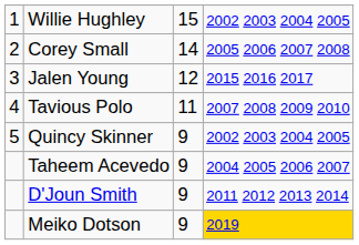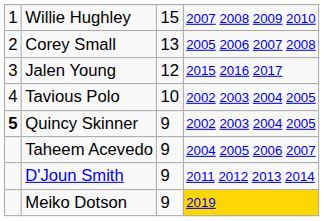 <table class="wikitable">
 <tr>
 </tr>
 <tr>
 <td>1</td>
 <td>Willie Hughley</td>
 <td>15</td>
-<td style="font-size:80%;"><a href='#'>2002</a> <a href='#'>2003</a> <a href='#'>2004</a> <a href='#'>2005</a></td>
+<td style="font-size:80%;"><a href='#'>2007</a> <a href='#'>2008</a> <a href='#'>2009</a> <a href='#'>2010</a></td>
 </tr>
 <tr>
 <td>2</td>
 <td>Corey Small</td>
-<td>14</td>
+<td>13</td>
 <td style="font-size:80%;"><a href='#'>2005</a> <a href='#'>2006</a> <a href='#'>2007</a> <a href='#'>2008</a></td>
 </tr>
 <tr>
 <td>3</td>
 <td>Jalen Young</td>
 <td>12</td>
 <td style="font-size:80%;"><a href='#'>2015</a> <a href='#'>2016</a> <a href='#'>2017</a></td>
 </tr>
 <tr>
 <td>4</td>
 <td>Tavious Polo</td>
-<td>11</td>
-<td style="font-size:80%;"><a href='#'>2007</a> <a href='#'>2008</a> <a href='#'>2009</a> <a href='#'>2010</a></td>
+<td>10</td>
+<td style="font-size:80%;"><a href='#'>2002</a> <a href='#'>2003</a> <a href='#'>2004</a> <a href='#'>2005</a></td>
 </tr>
 <tr>
-<td>5</td>
+<td><strong>5</strong></td>
 <td>Quincy Skinner</td>
 <td>9</td>
 <td style="font-size:80%;"><a href='#'>2002</a> <a href='#'>2003</a> <a href='#'>2004</a> <a href='#'>2005</a></td>
 </tr>
 <tr>
 <td></td>
 <td>Taheem Acevedo</td>
 <td>9</td>
 <td style="font-size:80%;"><a href='#'>2004</a> <a href='#'>2005</a> <a href='#'>2006</a> <a href='#'>2007</a></td>
 </tr>
 <tr>
 <td></td>
 <td><a href='#'>D'Joun Smith</a></td>
 <td>9</td>
 <td style="font-size:80%;"><a href='#'>2011</a> <a href='#'>2012</a> <a href='#'>2013</a> <a href='#'>2014</a></td>
 </tr>
 <tr>
 <td></td>
 <td>Meiko Dotson</td>
 <td>9</td>
 <td style="background: gold; font-size:80%;"><a href='#'>2019</a></td>
 </tr>
 </table>
